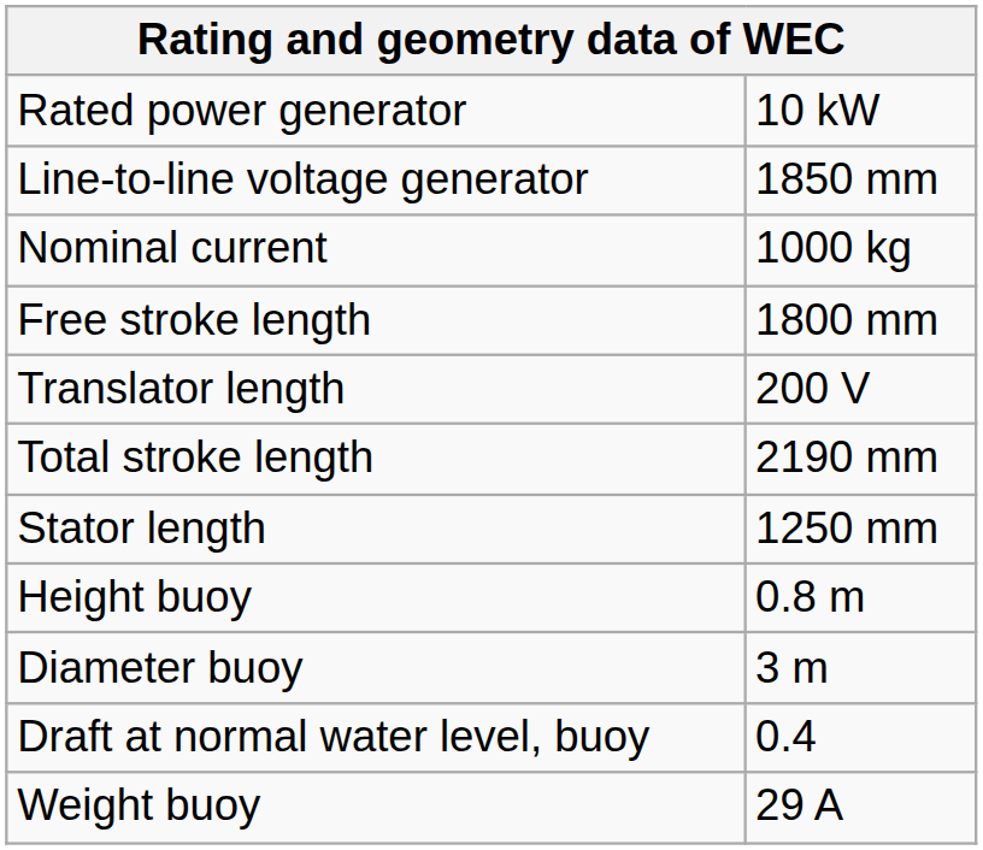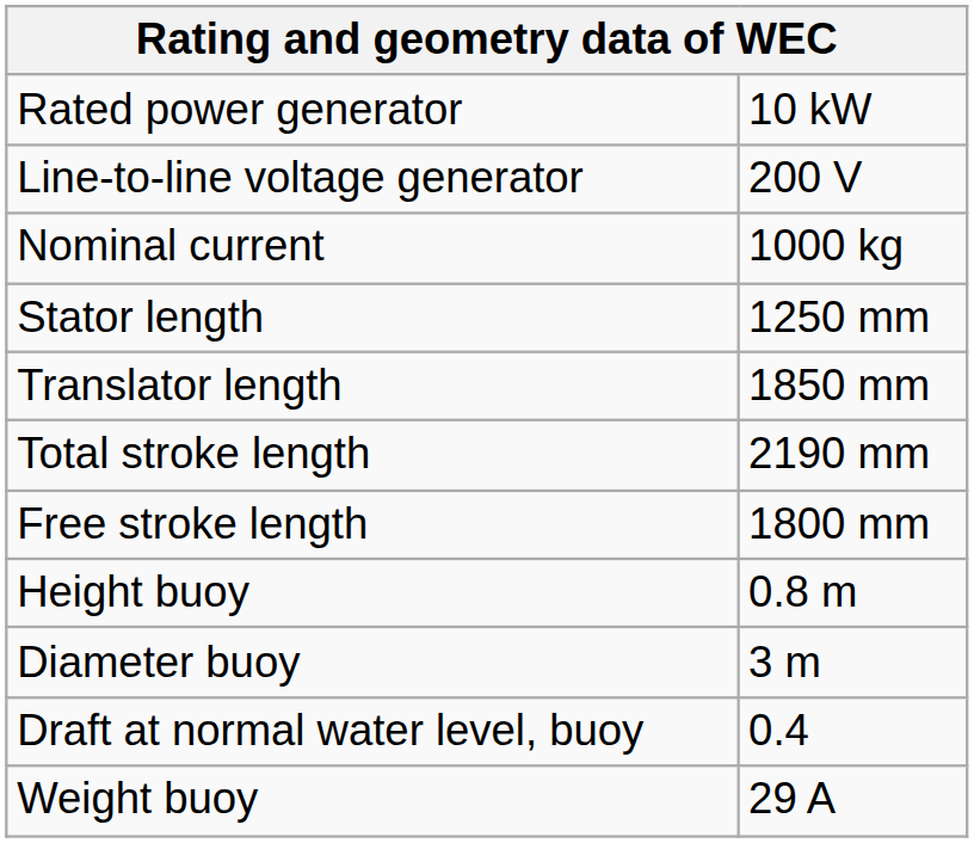 <table class="wikitable collapsible collapsed" width="40%" style="margin: 1em auto 1em auto">
 <tr>
 <th colspan="2"><strong>Rating and geometry data of WEC</strong></th>
 </tr>
 <tr>
 <td>Rated power generator</td>
 <td>10 kW</td>
 </tr>
 <tr>
 <td>Line-to-line voltage generator</td>
-<td>1850 mm</td>
+<td>200 V</td>
 </tr>
 <tr>
 <td>Nominal current</td>
 <td>1000 kg</td>
 </tr>
 <tr>
-<td>Free stroke length</td>
-<td>1800 mm</td>
+<td>Stator length</td>
+<td>1250 mm</td>
 </tr>
 <tr>
 <td>Translator length</td>
-<td>200 V</td>
+<td>1850 mm</td>
 </tr>
 <tr>
 <td>Total stroke length</td>
 <td>2190 mm</td>
 </tr>
 <tr>
-<td>Stator length</td>
-<td>1250 mm</td>
+<td>Free stroke length</td>
+<td>1800 mm</td>
 </tr>
 <tr>
 <td>Height buoy</td>
 <td>0.8 m</td>
 </tr>
 <tr>
 <td>Diameter buoy</td>
 <td>3 m</td>
 </tr>
 <tr>
 <td>Draft at normal water level, buoy</td>
 <td>0.4</td>
 </tr>
 <tr>
 <td>Weight buoy</td>
 <td>29 A</td>
 </tr>
 </table>
